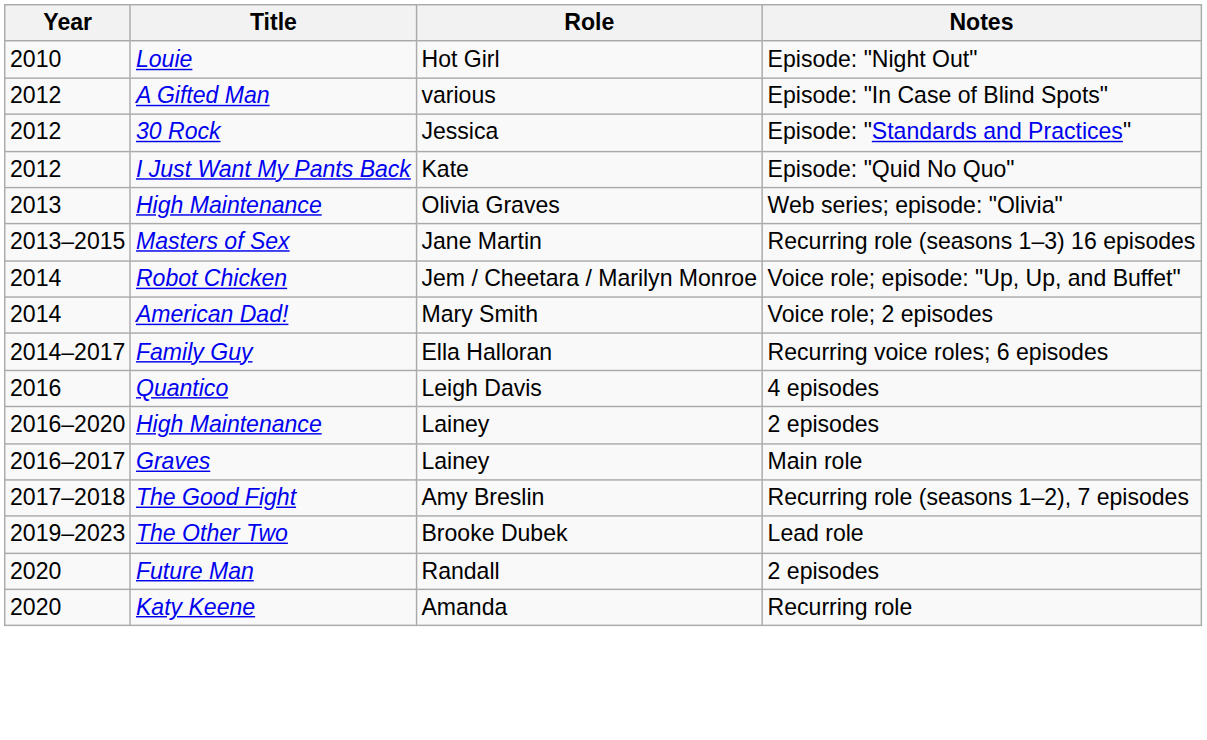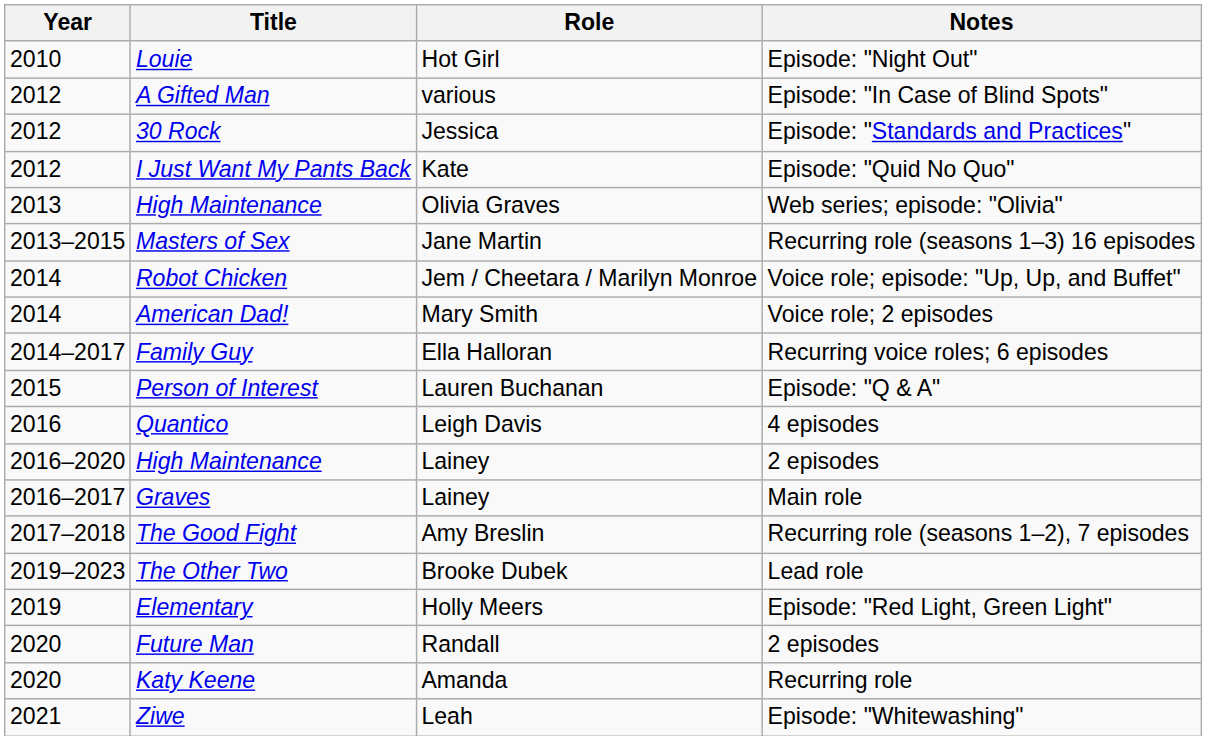 <table class="wikitable sortable">
 <tr>
 <th>Year</th>
 <th>Title</th>
 <th>Role</th>
 <th class="unsortable">Notes</th>
 </tr>
 <tr>
 <td>2010</td>
 <td><em><a href='#'>Louie</a></em></td>
 <td>Hot Girl</td>
 <td>Episode: "Night Out"</td>
 </tr>
 <tr>
 <td>2012</td>
 <td><em><a href='#'>A Gifted Man</a></em></td>
 <td>various</td>
 <td>Episode: "In Case of Blind Spots"</td>
 </tr>
 <tr>
 <td>2012</td>
 <td><em><a href='#'>30 Rock</a></em></td>
 <td>Jessica</td>
 <td>Episode: "<a href='#'>Standards and Practices</a>"</td>
 </tr>
 <tr>
 <td>2012</td>
 <td><em><a href='#'>I Just Want My Pants Back</a></em></td>
 <td>Kate</td>
 <td>Episode: "Quid No Quo"</td>
 </tr>
 <tr>
 <td>2013</td>
 <td><em><a href='#'>High Maintenance</a></em></td>
 <td>Olivia Graves</td>
 <td>Web series; episode: "Olivia"</td>
 </tr>
 <tr>
 <td>2013–2015</td>
 <td><em><a href='#'>Masters of Sex</a></em></td>
 <td>Jane Martin</td>
 <td>Recurring role (seasons 1–3) 16 episodes</td>
 </tr>
 <tr>
 <td>2014</td>
 <td><em><a href='#'>Robot Chicken</a></em></td>
 <td>Jem / Cheetara / Marilyn Monroe</td>
 <td>Voice role; episode: "Up, Up, and Buffet"</td>
 </tr>
 <tr>
 <td>2014</td>
 <td><em><a href='#'>American Dad!</a></em></td>
 <td>Mary Smith</td>
 <td>Voice role; 2 episodes</td>
 </tr>
 <tr>
 <td>2014–2017</td>
 <td><em><a href='#'>Family Guy</a></em></td>
 <td>Ella Halloran</td>
 <td>Recurring voice roles; 6 episodes</td>
 </tr>
 <tr>
+<td>2015</td>
+<td><em><a href='#'>Person of Interest</a></em></td>
+<td>Lauren Buchanan</td>
+<td>Episode: "Q & A"</td>
+</tr>
+<tr>
 <td>2016</td>
 <td><em><a href='#'>Quantico</a></em></td>
 <td>Leigh Davis</td>
 <td>4 episodes</td>
 </tr>
 <tr>
 <td>2016–2020</td>
 <td><em><a href='#'>High Maintenance</a></em></td>
 <td>Lainey</td>
 <td>2 episodes</td>
 </tr>
 <tr>
 <td>2016–2017</td>
 <td><em><a href='#'>Graves</a></em></td>
 <td>Lainey</td>
 <td>Main role</td>
 </tr>
 <tr>
 <td>2017–2018</td>
 <td><em><a href='#'>The Good Fight</a></em></td>
 <td>Amy Breslin</td>
 <td>Recurring role (seasons 1–2), 7 episodes</td>
 </tr>
 <tr>
 <td>2019–2023</td>
 <td><em><a href='#'>The Other Two</a></em></td>
 <td>Brooke Dubek</td>
 <td>Lead role</td>
 </tr>
 <tr>
+<td>2019</td>
+<td><em><a href='#'>Elementary</a></em></td>
+<td>Holly Meers</td>
+<td>Episode: "Red Light, Green Light"</td>
+</tr>
+<tr>
 <td>2020</td>
 <td><em><a href='#'>Future Man</a></em></td>
 <td>Randall</td>
 <td>2 episodes</td>
 </tr>
 <tr>
 <td>2020</td>
 <td><em><a href='#'>Katy Keene</a></em></td>
 <td>Amanda</td>
 <td>Recurring role</td>
 </tr>
+<tr>
+<td>2021</td>
+<td><em><a href='#'>Ziwe</a></em></td>
+<td>Leah</td>
+<td>Episode: "Whitewashing"</td>
+</tr>
 </table>
